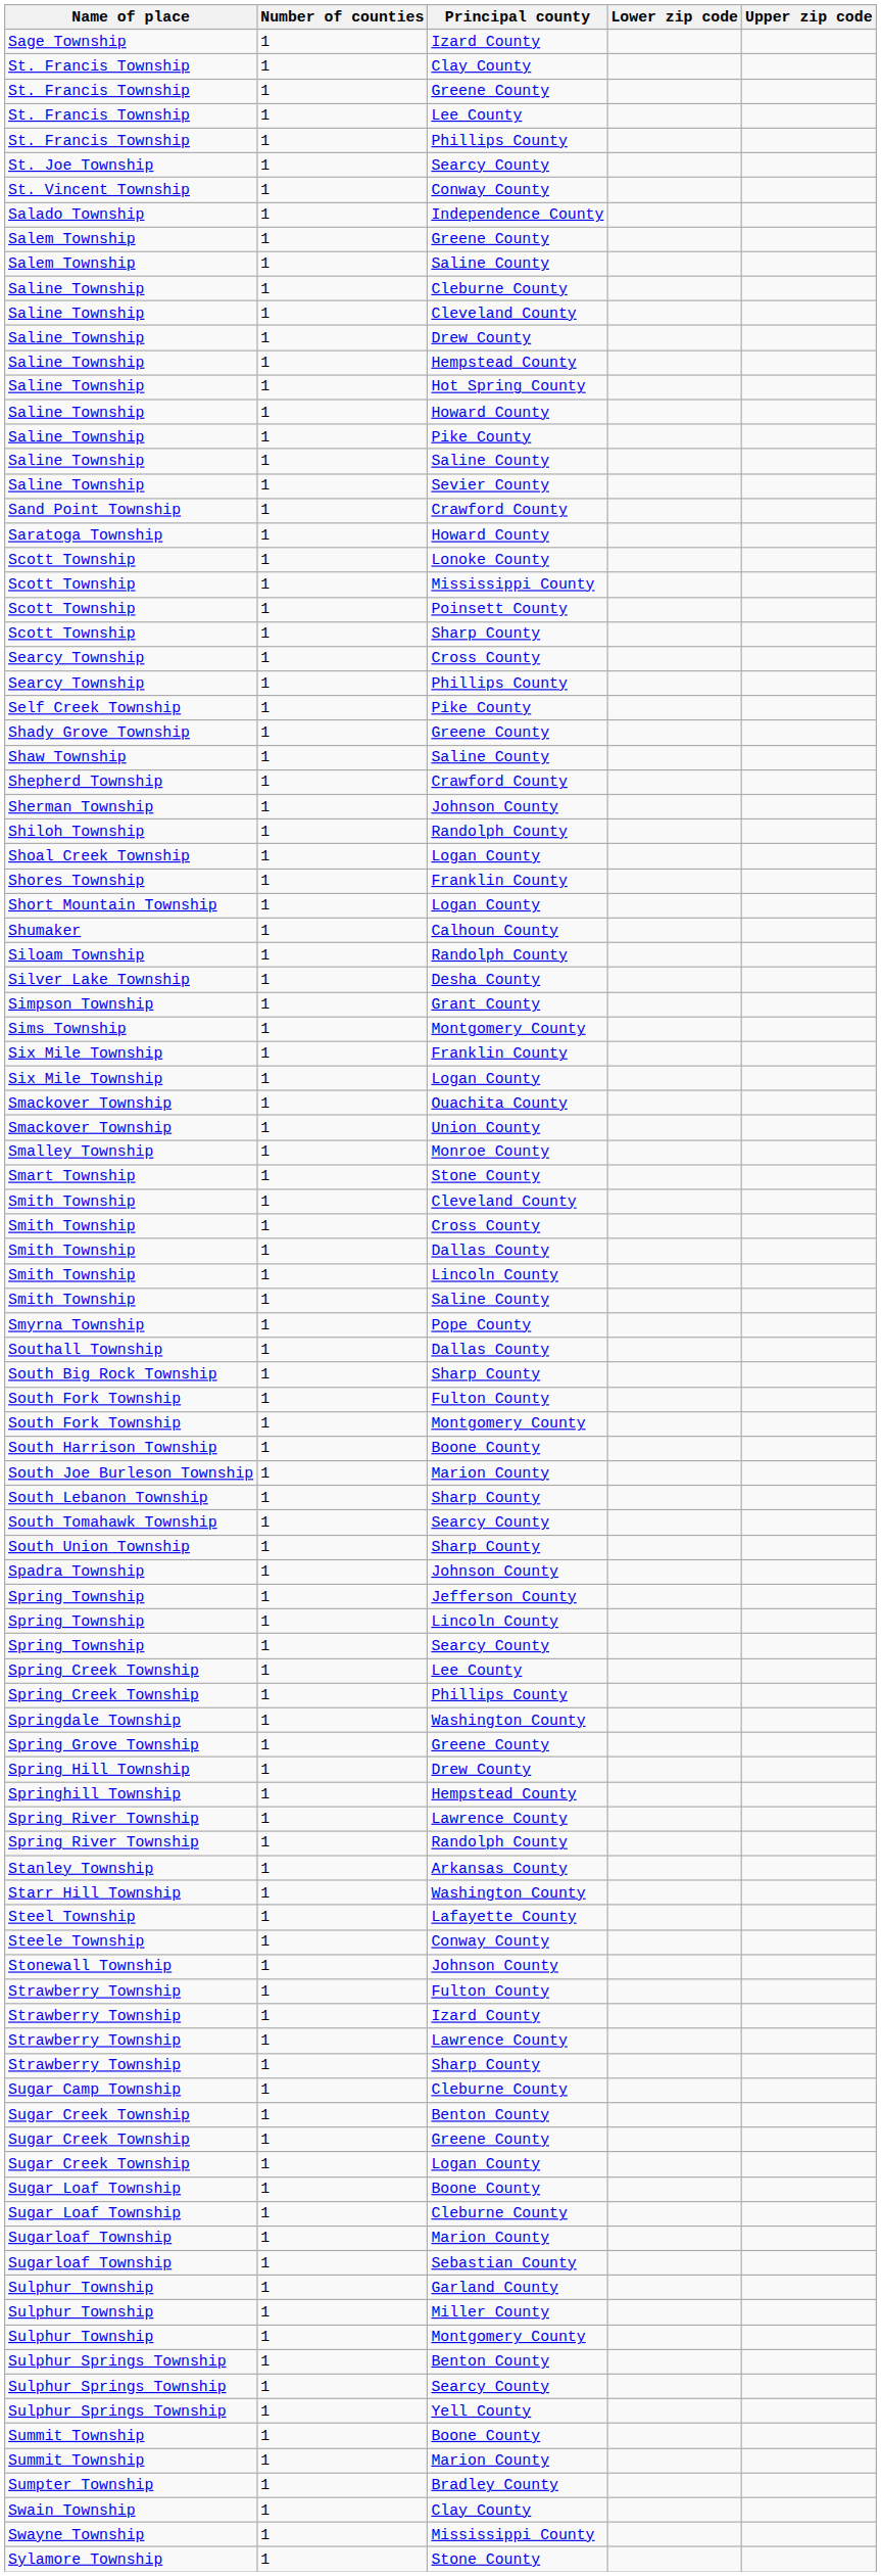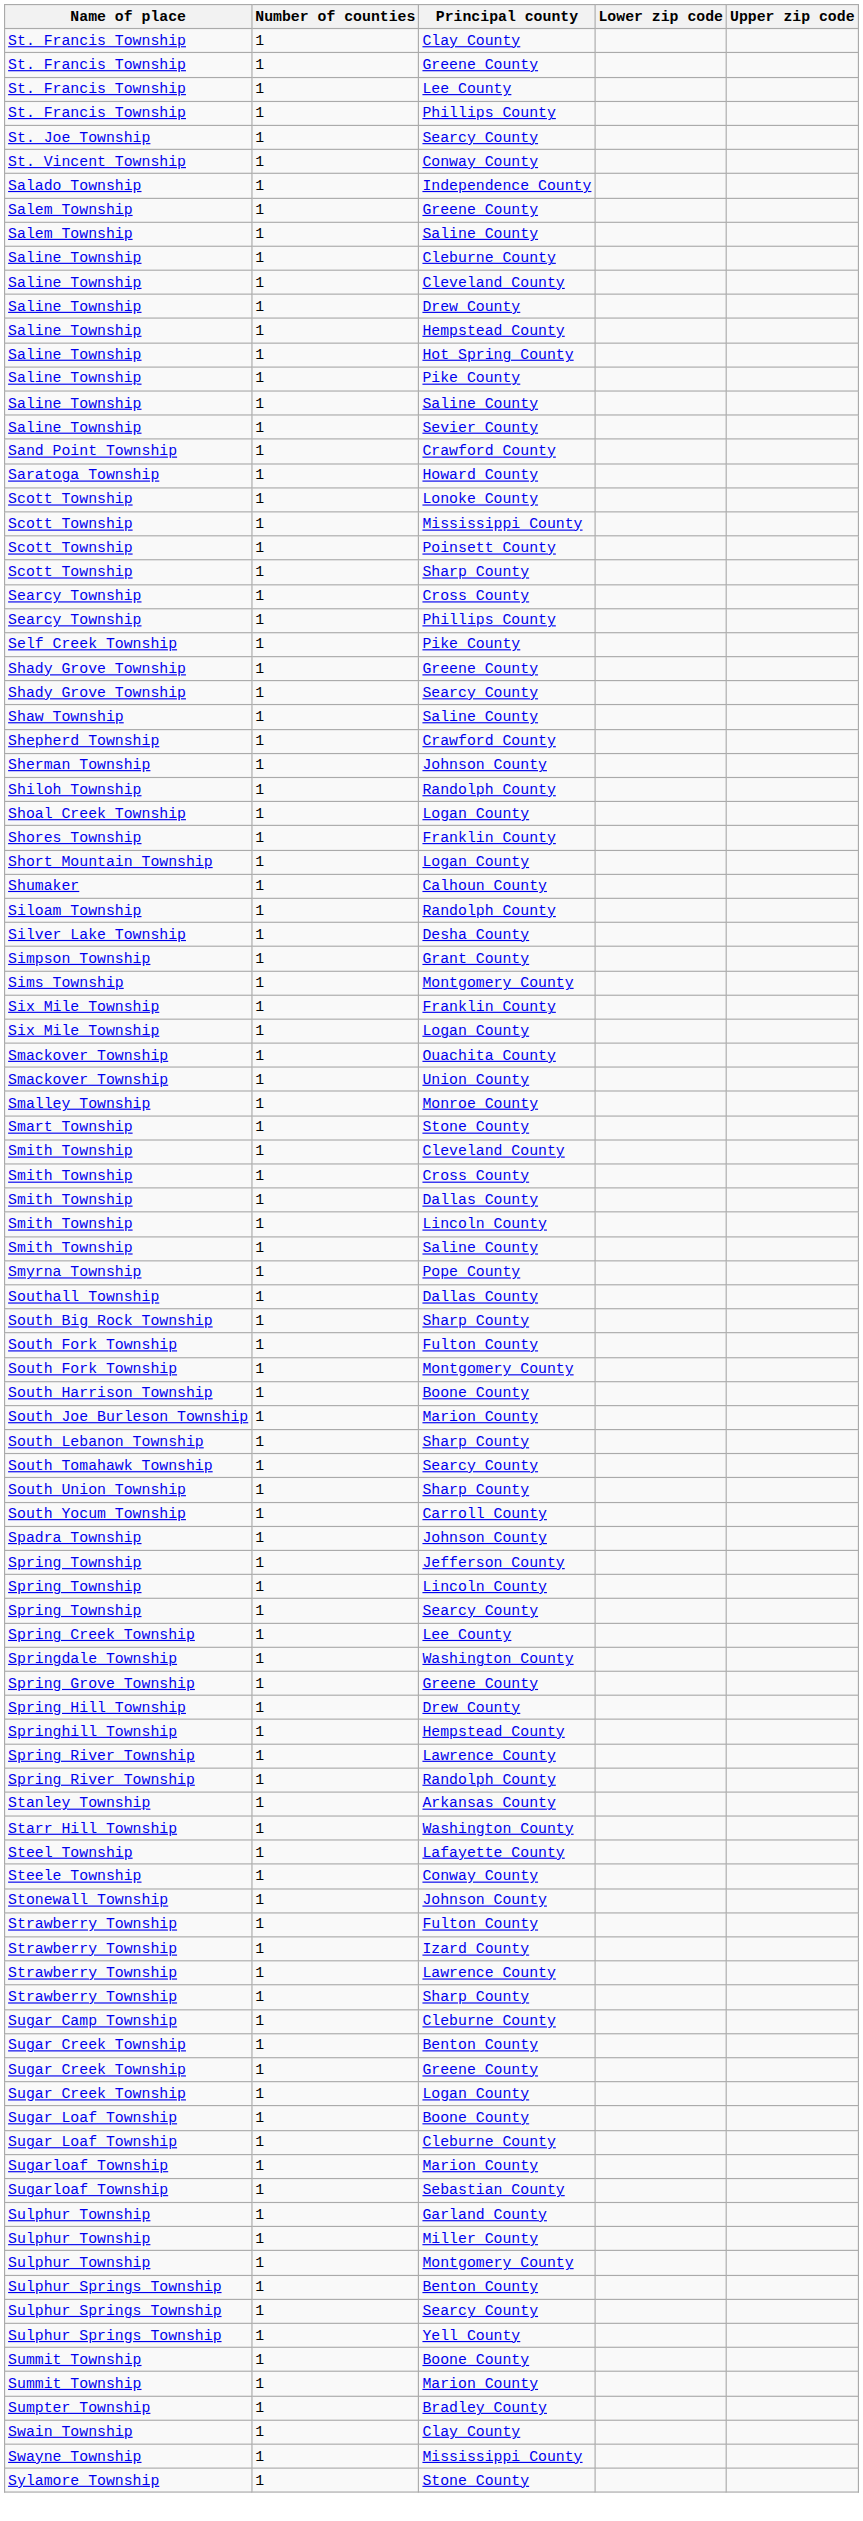 <table class="wikitable">
 <tr>
 <th>Name of place</th>
 <th>Number of counties</th>
 <th>Principal county</th>
 <th>Lower zip code</th>
 <th>Upper zip code</th>
-</tr>
-<tr>
-<td><a href='#'>Sage Township</a></td>
-<td>1</td>
-<td><a href='#'>Izard County</a></td>
-<td> </td>
-<td> </td>
 </tr>
 <tr>
 <td><a href='#'>St. Francis Township</a></td>
 <td>1</td>
 <td><a href='#'>Clay County</a></td>
 <td> </td>
 <td> </td>
 </tr>
 <tr>
 <td><a href='#'>St. Francis Township</a></td>
 <td>1</td>
 <td><a href='#'>Greene County</a></td>
 <td> </td>
 <td> </td>
 </tr>
 <tr>
 <td><a href='#'>St. Francis Township</a></td>
 <td>1</td>
 <td><a href='#'>Lee County</a></td>
 <td> </td>
 <td> </td>
 </tr>
 <tr>
 <td><a href='#'>St. Francis Township</a></td>
 <td>1</td>
 <td><a href='#'>Phillips County</a></td>
 <td> </td>
 <td> </td>
 </tr>
 <tr>
 <td><a href='#'>St. Joe Township</a></td>
 <td>1</td>
 <td><a href='#'>Searcy County</a></td>
 <td> </td>
 <td> </td>
 </tr>
 <tr>
 <td><a href='#'>St. Vincent Township</a></td>
 <td>1</td>
 <td><a href='#'>Conway County</a></td>
 <td> </td>
 <td> </td>
 </tr>
 <tr>
 <td><a href='#'>Salado Township</a></td>
 <td>1</td>
 <td><a href='#'>Independence County</a></td>
 <td> </td>
 <td> </td>
 </tr>
 <tr>
 <td><a href='#'>Salem Township</a></td>
 <td>1</td>
 <td><a href='#'>Greene County</a></td>
 <td> </td>
 <td> </td>
 </tr>
 <tr>
 <td><a href='#'>Salem Township</a></td>
 <td>1</td>
 <td><a href='#'>Saline County</a></td>
 <td> </td>
 <td> </td>
 </tr>
 <tr>
 <td><a href='#'>Saline Township</a></td>
 <td>1</td>
 <td><a href='#'>Cleburne County</a></td>
 <td> </td>
 <td> </td>
 </tr>
 <tr>
 <td><a href='#'>Saline Township</a></td>
 <td>1</td>
 <td><a href='#'>Cleveland County</a></td>
 <td> </td>
 <td> </td>
 </tr>
 <tr>
 <td><a href='#'>Saline Township</a></td>
 <td>1</td>
 <td><a href='#'>Drew County</a></td>
 <td> </td>
 <td> </td>
 </tr>
 <tr>
 <td><a href='#'>Saline Township</a></td>
 <td>1</td>
 <td><a href='#'>Hempstead County</a></td>
 <td> </td>
 <td> </td>
 </tr>
 <tr>
 <td><a href='#'>Saline Township</a></td>
 <td>1</td>
 <td><a href='#'>Hot Spring County</a></td>
 <td> </td>
 <td> </td>
 </tr>
 <tr>
 <td><a href='#'>Saline Township</a></td>
 <td>1</td>
-<td><a href='#'>Howard County</a></td>
-<td> </td>
-<td> </td>
-</tr>
-<tr>
-<td><a href='#'>Saline Township</a></td>
-<td>1</td>
 <td><a href='#'>Pike County</a></td>
 <td> </td>
 <td> </td>
 </tr>
 <tr>
 <td><a href='#'>Saline Township</a></td>
 <td>1</td>
 <td><a href='#'>Saline County</a></td>
 <td> </td>
 <td> </td>
 </tr>
 <tr>
 <td><a href='#'>Saline Township</a></td>
 <td>1</td>
 <td><a href='#'>Sevier County</a></td>
 <td> </td>
 <td> </td>
 </tr>
 <tr>
 <td><a href='#'>Sand Point Township</a></td>
 <td>1</td>
 <td><a href='#'>Crawford County</a></td>
 <td> </td>
 <td> </td>
 </tr>
 <tr>
 <td><a href='#'>Saratoga Township</a></td>
 <td>1</td>
 <td><a href='#'>Howard County</a></td>
 <td> </td>
 <td> </td>
 </tr>
 <tr>
 <td><a href='#'>Scott Township</a></td>
 <td>1</td>
 <td><a href='#'>Lonoke County</a></td>
 <td> </td>
 <td> </td>
 </tr>
 <tr>
 <td><a href='#'>Scott Township</a></td>
 <td>1</td>
 <td><a href='#'>Mississippi County</a></td>
 <td> </td>
 <td> </td>
 </tr>
 <tr>
 <td><a href='#'>Scott Township</a></td>
 <td>1</td>
 <td><a href='#'>Poinsett County</a></td>
 <td> </td>
 <td> </td>
 </tr>
 <tr>
 <td><a href='#'>Scott Township</a></td>
 <td>1</td>
 <td><a href='#'>Sharp County</a></td>
 <td> </td>
 <td> </td>
 </tr>
 <tr>
 <td><a href='#'>Searcy Township</a></td>
 <td>1</td>
 <td><a href='#'>Cross County</a></td>
 <td> </td>
 <td> </td>
 </tr>
 <tr>
 <td><a href='#'>Searcy Township</a></td>
 <td>1</td>
 <td><a href='#'>Phillips County</a></td>
 <td> </td>
 <td> </td>
 </tr>
 <tr>
 <td><a href='#'>Self Creek Township</a></td>
 <td>1</td>
 <td><a href='#'>Pike County</a></td>
 <td> </td>
 <td> </td>
 </tr>
 <tr>
 <td><a href='#'>Shady Grove Township</a></td>
 <td>1</td>
 <td><a href='#'>Greene County</a></td>
+<td> </td>
+<td> </td>
+</tr>
+<tr>
+<td><a href='#'>Shady Grove Township</a></td>
+<td>1</td>
+<td><a href='#'>Searcy County</a></td>
 <td> </td>
 <td> </td>
 </tr>
 <tr>
 <td><a href='#'>Shaw Township</a></td>
 <td>1</td>
 <td><a href='#'>Saline County</a></td>
 <td> </td>
 <td> </td>
 </tr>
 <tr>
 <td><a href='#'>Shepherd Township</a></td>
 <td>1</td>
 <td><a href='#'>Crawford County</a></td>
 <td> </td>
 <td> </td>
 </tr>
 <tr>
 <td><a href='#'>Sherman Township</a></td>
 <td>1</td>
 <td><a href='#'>Johnson County</a></td>
 <td> </td>
 <td> </td>
 </tr>
 <tr>
 <td><a href='#'>Shiloh Township</a></td>
 <td>1</td>
 <td><a href='#'>Randolph County</a></td>
 <td> </td>
 <td> </td>
 </tr>
 <tr>
 <td><a href='#'>Shoal Creek Township</a></td>
 <td>1</td>
 <td><a href='#'>Logan County</a></td>
 <td> </td>
 <td> </td>
 </tr>
 <tr>
 <td><a href='#'>Shores Township</a></td>
 <td>1</td>
 <td><a href='#'>Franklin County</a></td>
 <td> </td>
 <td> </td>
 </tr>
 <tr>
 <td><a href='#'>Short Mountain Township</a></td>
 <td>1</td>
 <td><a href='#'>Logan County</a></td>
 <td> </td>
 <td> </td>
 </tr>
 <tr>
 <td><a href='#'>Shumaker</a></td>
 <td>1</td>
 <td><a href='#'>Calhoun County</a></td>
 <td> </td>
 <td> </td>
 </tr>
 <tr>
 <td><a href='#'>Siloam Township</a></td>
 <td>1</td>
 <td><a href='#'>Randolph County</a></td>
 <td> </td>
 <td> </td>
 </tr>
 <tr>
 <td><a href='#'>Silver Lake Township</a></td>
 <td>1</td>
 <td><a href='#'>Desha County</a></td>
 <td> </td>
 <td> </td>
 </tr>
 <tr>
 <td><a href='#'>Simpson Township</a></td>
 <td>1</td>
 <td><a href='#'>Grant County</a></td>
 <td> </td>
 <td> </td>
 </tr>
 <tr>
 <td><a href='#'>Sims Township</a></td>
 <td>1</td>
 <td><a href='#'>Montgomery County</a></td>
 <td> </td>
 <td> </td>
 </tr>
 <tr>
 <td><a href='#'>Six Mile Township</a></td>
 <td>1</td>
 <td><a href='#'>Franklin County</a></td>
 <td> </td>
 <td> </td>
 </tr>
 <tr>
 <td><a href='#'>Six Mile Township</a></td>
 <td>1</td>
 <td><a href='#'>Logan County</a></td>
 <td> </td>
 <td> </td>
 </tr>
 <tr>
 <td><a href='#'>Smackover Township</a></td>
 <td>1</td>
 <td><a href='#'>Ouachita County</a></td>
 <td> </td>
 <td> </td>
 </tr>
 <tr>
 <td><a href='#'>Smackover Township</a></td>
 <td>1</td>
 <td><a href='#'>Union County</a></td>
 <td> </td>
 <td> </td>
 </tr>
 <tr>
 <td><a href='#'>Smalley Township</a></td>
 <td>1</td>
 <td><a href='#'>Monroe County</a></td>
 <td> </td>
 <td> </td>
 </tr>
 <tr>
 <td><a href='#'>Smart Township</a></td>
 <td>1</td>
 <td><a href='#'>Stone County</a></td>
 <td> </td>
 <td> </td>
 </tr>
 <tr>
 <td><a href='#'>Smith Township</a></td>
 <td>1</td>
 <td><a href='#'>Cleveland County</a></td>
 <td> </td>
 <td> </td>
 </tr>
 <tr>
 <td><a href='#'>Smith Township</a></td>
 <td>1</td>
 <td><a href='#'>Cross County</a></td>
 <td> </td>
 <td> </td>
 </tr>
 <tr>
 <td><a href='#'>Smith Township</a></td>
 <td>1</td>
 <td><a href='#'>Dallas County</a></td>
 <td> </td>
 <td> </td>
 </tr>
 <tr>
 <td><a href='#'>Smith Township</a></td>
 <td>1</td>
 <td><a href='#'>Lincoln County</a></td>
 <td> </td>
 <td> </td>
 </tr>
 <tr>
 <td><a href='#'>Smith Township</a></td>
 <td>1</td>
 <td><a href='#'>Saline County</a></td>
 <td> </td>
 <td> </td>
 </tr>
 <tr>
 <td><a href='#'>Smyrna Township</a></td>
 <td>1</td>
 <td><a href='#'>Pope County</a></td>
 <td> </td>
 <td> </td>
 </tr>
 <tr>
 <td><a href='#'>Southall Township</a></td>
 <td>1</td>
 <td><a href='#'>Dallas County</a></td>
 <td> </td>
 <td> </td>
 </tr>
 <tr>
 <td><a href='#'>South Big Rock Township</a></td>
 <td>1</td>
 <td><a href='#'>Sharp County</a></td>
 <td> </td>
 <td> </td>
 </tr>
 <tr>
 <td><a href='#'>South Fork Township</a></td>
 <td>1</td>
 <td><a href='#'>Fulton County</a></td>
 <td> </td>
 <td> </td>
 </tr>
 <tr>
 <td><a href='#'>South Fork Township</a></td>
 <td>1</td>
 <td><a href='#'>Montgomery County</a></td>
 <td> </td>
 <td> </td>
 </tr>
 <tr>
 <td><a href='#'>South Harrison Township</a></td>
 <td>1</td>
 <td><a href='#'>Boone County</a></td>
 <td> </td>
 <td> </td>
 </tr>
 <tr>
 <td><a href='#'>South Joe Burleson Township</a></td>
 <td>1</td>
 <td><a href='#'>Marion County</a></td>
 <td> </td>
 <td> </td>
 </tr>
 <tr>
 <td><a href='#'>South Lebanon Township</a></td>
 <td>1</td>
 <td><a href='#'>Sharp County</a></td>
 <td> </td>
 <td> </td>
 </tr>
 <tr>
 <td><a href='#'>South Tomahawk Township</a></td>
 <td>1</td>
 <td><a href='#'>Searcy County</a></td>
 <td> </td>
 <td> </td>
 </tr>
 <tr>
 <td><a href='#'>South Union Township</a></td>
 <td>1</td>
 <td><a href='#'>Sharp County</a></td>
 <td> </td>
 <td> </td>
 </tr>
 <tr>
+<td><a href='#'>South Yocum Township</a></td>
+<td>1</td>
+<td><a href='#'>Carroll County</a></td>
+<td> </td>
+<td> </td>
+</tr>
+<tr>
 <td><a href='#'>Spadra Township</a></td>
 <td>1</td>
 <td><a href='#'>Johnson County</a></td>
 <td> </td>
 <td> </td>
 </tr>
 <tr>
 <td><a href='#'>Spring Township</a></td>
 <td>1</td>
 <td><a href='#'>Jefferson County</a></td>
 <td> </td>
 <td> </td>
 </tr>
 <tr>
 <td><a href='#'>Spring Township</a></td>
 <td>1</td>
 <td><a href='#'>Lincoln County</a></td>
 <td> </td>
 <td> </td>
 </tr>
 <tr>
 <td><a href='#'>Spring Township</a></td>
 <td>1</td>
 <td><a href='#'>Searcy County</a></td>
 <td> </td>
 <td> </td>
 </tr>
 <tr>
 <td><a href='#'>Spring Creek Township</a></td>
 <td>1</td>
 <td><a href='#'>Lee County</a></td>
-<td> </td>
-<td> </td>
-</tr>
-<tr>
-<td><a href='#'>Spring Creek Township</a></td>
-<td>1</td>
-<td><a href='#'>Phillips County</a></td>
 <td> </td>
 <td> </td>
 </tr>
 <tr>
 <td><a href='#'>Springdale Township</a></td>
 <td>1</td>
 <td><a href='#'>Washington County</a></td>
 <td> </td>
 <td> </td>
 </tr>
 <tr>
 <td><a href='#'>Spring Grove Township</a></td>
 <td>1</td>
 <td><a href='#'>Greene County</a></td>
 <td> </td>
 <td> </td>
 </tr>
 <tr>
 <td><a href='#'>Spring Hill Township</a></td>
 <td>1</td>
 <td><a href='#'>Drew County</a></td>
 <td> </td>
 <td> </td>
 </tr>
 <tr>
 <td><a href='#'>Springhill Township</a></td>
 <td>1</td>
 <td><a href='#'>Hempstead County</a></td>
 <td> </td>
 <td> </td>
 </tr>
 <tr>
 <td><a href='#'>Spring River Township</a></td>
 <td>1</td>
 <td><a href='#'>Lawrence County</a></td>
 <td> </td>
 <td> </td>
 </tr>
 <tr>
 <td><a href='#'>Spring River Township</a></td>
 <td>1</td>
 <td><a href='#'>Randolph County</a></td>
 <td> </td>
 <td> </td>
 </tr>
 <tr>
 <td><a href='#'>Stanley Township</a></td>
 <td>1</td>
 <td><a href='#'>Arkansas County</a></td>
 <td> </td>
 <td> </td>
 </tr>
 <tr>
 <td><a href='#'>Starr Hill Township</a></td>
 <td>1</td>
 <td><a href='#'>Washington County</a></td>
 <td> </td>
 <td> </td>
 </tr>
 <tr>
 <td><a href='#'>Steel Township</a></td>
 <td>1</td>
 <td><a href='#'>Lafayette County</a></td>
 <td> </td>
 <td> </td>
 </tr>
 <tr>
 <td><a href='#'>Steele Township</a></td>
 <td>1</td>
 <td><a href='#'>Conway County</a></td>
 <td> </td>
 <td> </td>
 </tr>
 <tr>
 <td><a href='#'>Stonewall Township</a></td>
 <td>1</td>
 <td><a href='#'>Johnson County</a></td>
 <td> </td>
 <td> </td>
 </tr>
 <tr>
 <td><a href='#'>Strawberry Township</a></td>
 <td>1</td>
 <td><a href='#'>Fulton County</a></td>
 <td> </td>
 <td> </td>
 </tr>
 <tr>
 <td><a href='#'>Strawberry Township</a></td>
 <td>1</td>
 <td><a href='#'>Izard County</a></td>
 <td> </td>
 <td> </td>
 </tr>
 <tr>
 <td><a href='#'>Strawberry Township</a></td>
 <td>1</td>
 <td><a href='#'>Lawrence County</a></td>
 <td> </td>
 <td> </td>
 </tr>
 <tr>
 <td><a href='#'>Strawberry Township</a></td>
 <td>1</td>
 <td><a href='#'>Sharp County</a></td>
 <td> </td>
 <td> </td>
 </tr>
 <tr>
 <td><a href='#'>Sugar Camp Township</a></td>
 <td>1</td>
 <td><a href='#'>Cleburne County</a></td>
 <td> </td>
 <td> </td>
 </tr>
 <tr>
 <td><a href='#'>Sugar Creek Township</a></td>
 <td>1</td>
 <td><a href='#'>Benton County</a></td>
 <td> </td>
 <td> </td>
 </tr>
 <tr>
 <td><a href='#'>Sugar Creek Township</a></td>
 <td>1</td>
 <td><a href='#'>Greene County</a></td>
 <td> </td>
 <td> </td>
 </tr>
 <tr>
 <td><a href='#'>Sugar Creek Township</a></td>
 <td>1</td>
 <td><a href='#'>Logan County</a></td>
 <td> </td>
 <td> </td>
 </tr>
 <tr>
 <td><a href='#'>Sugar Loaf Township</a></td>
 <td>1</td>
 <td><a href='#'>Boone County</a></td>
 <td> </td>
 <td> </td>
 </tr>
 <tr>
 <td><a href='#'>Sugar Loaf Township</a></td>
 <td>1</td>
 <td><a href='#'>Cleburne County</a></td>
 <td> </td>
 <td> </td>
 </tr>
 <tr>
 <td><a href='#'>Sugarloaf Township</a></td>
 <td>1</td>
 <td><a href='#'>Marion County</a></td>
 <td> </td>
 <td> </td>
 </tr>
 <tr>
 <td><a href='#'>Sugarloaf Township</a></td>
 <td>1</td>
 <td><a href='#'>Sebastian County</a></td>
 <td> </td>
 <td> </td>
 </tr>
 <tr>
 <td><a href='#'>Sulphur Township</a></td>
 <td>1</td>
 <td><a href='#'>Garland County</a></td>
 <td> </td>
 <td> </td>
 </tr>
 <tr>
 <td><a href='#'>Sulphur Township</a></td>
 <td>1</td>
 <td><a href='#'>Miller County</a></td>
 <td> </td>
 <td> </td>
 </tr>
 <tr>
 <td><a href='#'>Sulphur Township</a></td>
 <td>1</td>
 <td><a href='#'>Montgomery County</a></td>
 <td> </td>
 <td> </td>
 </tr>
 <tr>
 <td><a href='#'>Sulphur Springs Township</a></td>
 <td>1</td>
 <td><a href='#'>Benton County</a></td>
 <td> </td>
 <td> </td>
 </tr>
 <tr>
 <td><a href='#'>Sulphur Springs Township</a></td>
 <td>1</td>
 <td><a href='#'>Searcy County</a></td>
 <td> </td>
 <td> </td>
 </tr>
 <tr>
 <td><a href='#'>Sulphur Springs Township</a></td>
 <td>1</td>
 <td><a href='#'>Yell County</a></td>
 <td> </td>
 <td> </td>
 </tr>
 <tr>
 <td><a href='#'>Summit Township</a></td>
 <td>1</td>
 <td><a href='#'>Boone County</a></td>
 <td> </td>
 <td> </td>
 </tr>
 <tr>
 <td><a href='#'>Summit Township</a></td>
 <td>1</td>
 <td><a href='#'>Marion County</a></td>
 <td> </td>
 <td> </td>
 </tr>
 <tr>
 <td><a href='#'>Sumpter Township</a></td>
 <td>1</td>
 <td><a href='#'>Bradley County</a></td>
 <td> </td>
 <td> </td>
 </tr>
 <tr>
 <td><a href='#'>Swain Township</a></td>
 <td>1</td>
 <td><a href='#'>Clay County</a></td>
 <td> </td>
 <td> </td>
 </tr>
 <tr>
 <td><a href='#'>Swayne Township</a></td>
 <td>1</td>
 <td><a href='#'>Mississippi County</a></td>
 <td> </td>
 <td> </td>
 </tr>
 <tr>
 <td><a href='#'>Sylamore Township</a></td>
 <td>1</td>
 <td><a href='#'>Stone County</a></td>
 <td> </td>
 <td> </td>
 </tr>
 </table>
